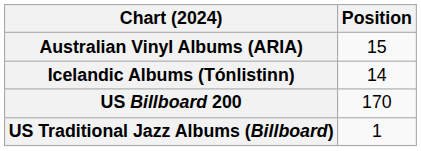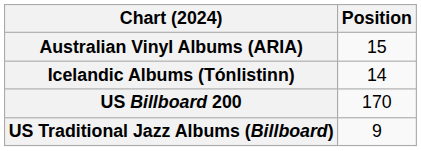 <table class="wikitable sortable plainrowheaders" style="text-align:center">
 <tr>
 <th scope="col">Chart (2024)</th>
 <th scope="col">Position</th>
 </tr>
 <tr>
 <th scope="row">Australian Vinyl Albums (ARIA)</th>
 <td>15</td>
 </tr>
 <tr>
 <th scope="row">Icelandic Albums (Tónlistinn)</th>
 <td>14</td>
 </tr>
 <tr>
 <th scope="row">US <em>Billboard</em> 200</th>
 <td>170</td>
 </tr>
 <tr>
 <th scope="row">US Traditional Jazz Albums (<em>Billboard</em>)</th>
-<td>1</td>
+<td>9</td>
 </tr>
 </table>
